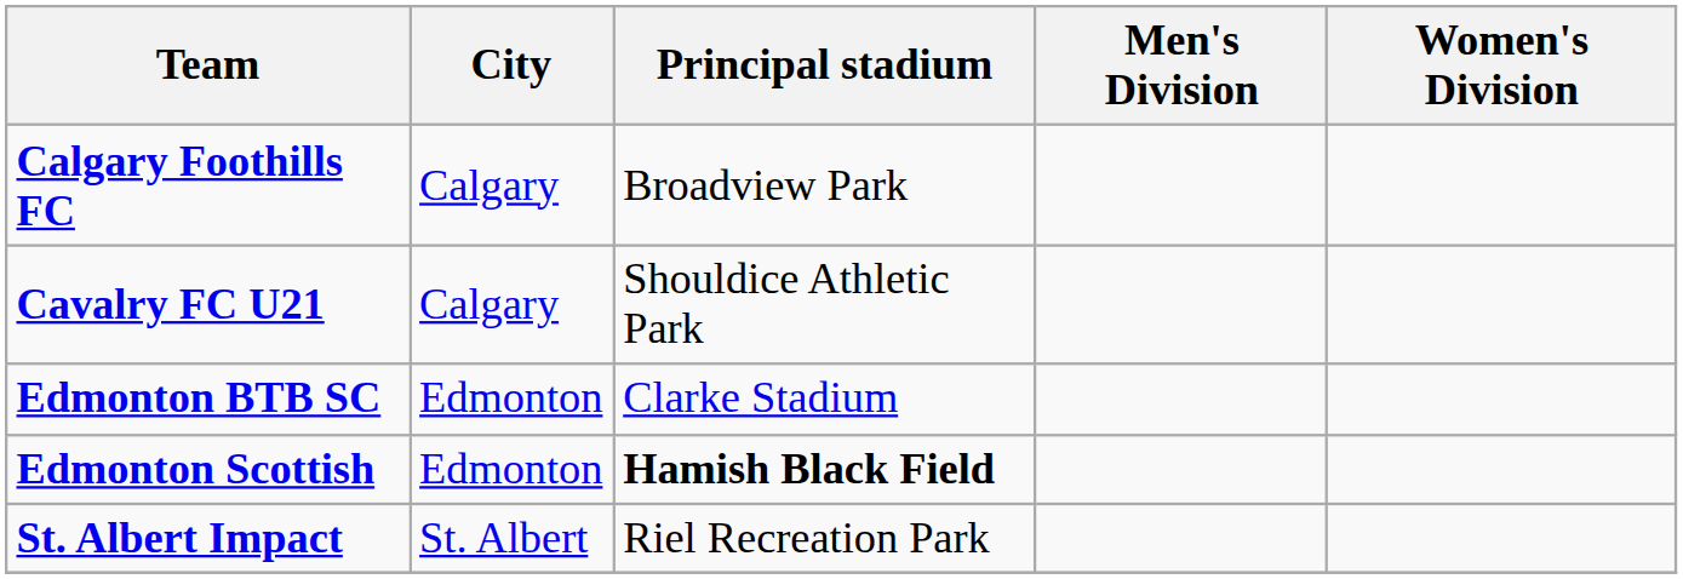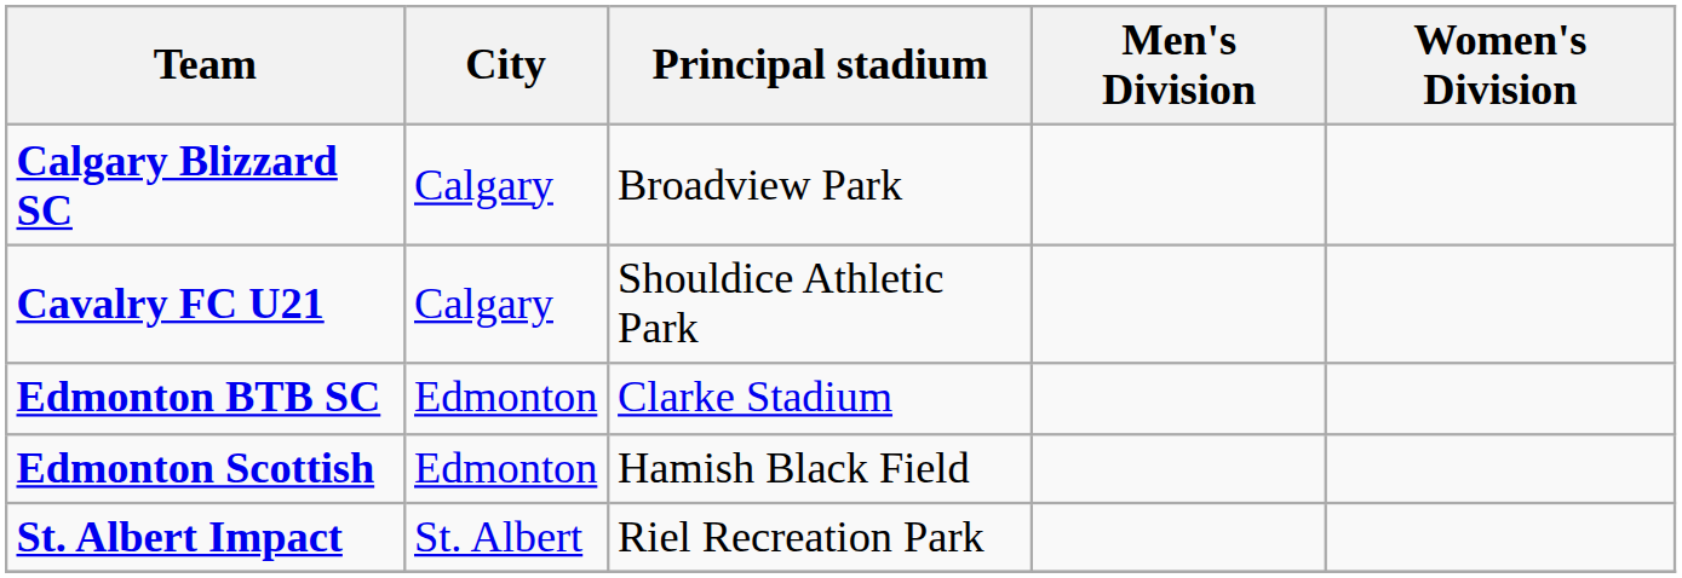 <table class="wikitable sortable">
 <tr>
 <th>Team</th>
 <th>City</th>
 <th>Principal stadium</th>
 <th>Men's Division</th>
 <th>Women's Division</th>
 </tr>
 <tr>
-<td><strong><a href='#'>Calgary Foothills FC</a></strong></td>
+<td><strong><a href='#'>Calgary Blizzard SC</a></strong></td>
 <td><a href='#'>Calgary</a></td>
 <td>Broadview Park</td>
 <td></td>
 <td></td>
 </tr>
 <tr>
 <td><strong><a href='#'>Cavalry FC U21</a></strong></td>
 <td><a href='#'>Calgary</a></td>
 <td>Shouldice Athletic Park</td>
 <td></td>
 <td></td>
 </tr>
 <tr>
 <td><strong><a href='#'>Edmonton BTB SC</a></strong></td>
 <td><a href='#'>Edmonton</a></td>
 <td><a href='#'>Clarke Stadium</a></td>
 <td></td>
 <td></td>
 </tr>
 <tr>
 <td><strong><a href='#'>Edmonton Scottish</a></strong></td>
 <td><a href='#'>Edmonton</a></td>
-<td><strong>Hamish Black Field</strong></td>
+<td>Hamish Black Field</td>
 <td></td>
 <td></td>
 </tr>
 <tr>
 <td><strong><a href='#'>St. Albert Impact</a></strong></td>
 <td><a href='#'>St. Albert</a></td>
 <td>Riel Recreation Park</td>
 <td></td>
 <td></td>
 </tr>
 <tr>
 </tr>
 </table>
